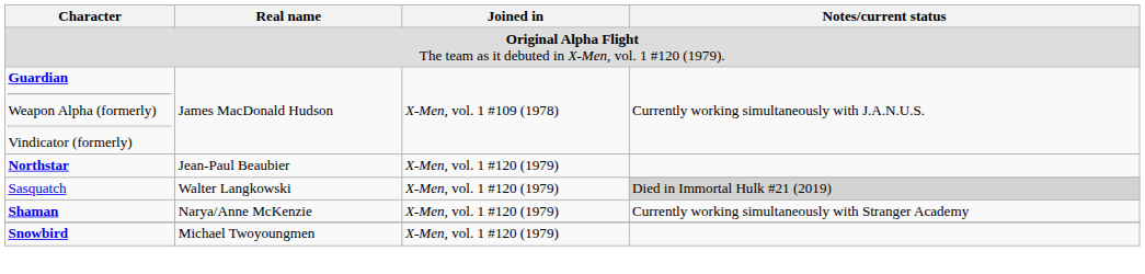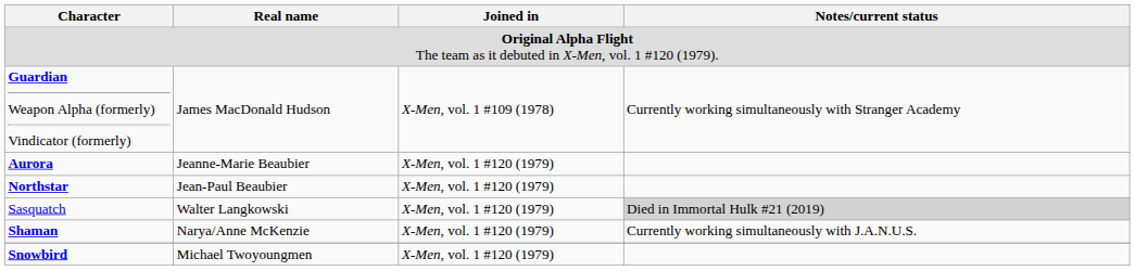 <table class="wikitable" width=100%>
 <tr>
 <th width=15%>Character</th>
 <th width=20%>Real name</th>
 <th width=20%>Joined in</th>
 <th width=45%>Notes/current status</th>
 </tr>
 <tr bgcolor="#DDDDDD">
 <td colspan=4 align=center><strong>Original Alpha Flight</strong><br>The team as it debuted in <em>X-Men</em>, vol. 1 #120 (1979).</td>
 </tr>
 <tr>
 <td><strong><a href='#'>Guardian</a></strong> <hr>Weapon Alpha (formerly)<hr>Vindicator (formerly)</td>
 <td>James MacDonald Hudson</td>
 <td><em>X-Men</em>, vol. 1 #109 (1978)</td>
-<td>Currently working simultaneously with J.A.N.U.S.</td>
+<td>Currently working simultaneously with Stranger Academy</td>
+</tr>
+<tr>
+<td><strong><a href='#'>Aurora</a></strong></td>
+<td>Jeanne-Marie Beaubier</td>
+<td><em>X-Men</em>, vol. 1 #120 (1979)</td>
+<td></td>
 </tr>
 <tr>
 <td><strong><a href='#'>Northstar</a></strong></td>
 <td>Jean-Paul Beaubier</td>
 <td><em>X-Men</em>, vol. 1 #120 (1979)</td>
 <td></td>
 </tr>
 <tr>
 <td><a href='#'>Sasquatch</a></td>
 <td>Walter Langkowski</td>
 <td><em>X-Men</em>, vol. 1 #120 (1979)</td>
 <td style="background: lightgrey;">Died in Immortal Hulk #21 (2019)</td>
 </tr>
 <tr>
 <td><strong><a href='#'>Shaman</a></strong></td>
 <td>Narya/Anne McKenzie</td>
 <td><em>X-Men</em>, vol. 1 #120 (1979)</td>
-<td>Currently working simultaneously with Stranger Academy</td>
+<td>Currently working simultaneously with J.A.N.U.S.</td>
 </tr>
 <tr bgcolor="#DDDDDD">
 </tr>
 <tr>
 <td><strong><a href='#'>Snowbird</a></strong></td>
 <td>Michael Twoyoungmen</td>
 <td><em>X-Men</em>, vol. 1 #120 (1979)</td>
 <td></td>
 </tr>
 </table>
